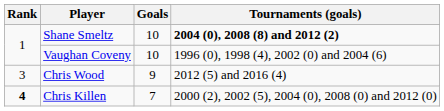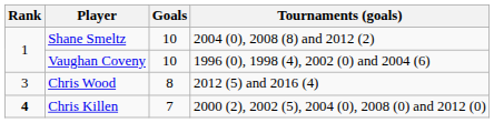 <table class="wikitable" style="text-align: left;">
 <tr>
 <th>Rank</th>
 <th>Player</th>
 <th>Goals</th>
 <th>Tournaments (goals)</th>
 </tr>
 <tr>
 <td align=center rowspan=2>1</td>
 <td><a href='#'>Shane Smeltz</a></td>
 <td align=center>10</td>
-<td><strong>2004 (0), 2008 (8) and 2012 (2)</strong></td>
+<td>2004 (0), 2008 (8) and 2012 (2)</td>
 </tr>
 <tr>
 <td><a href='#'>Vaughan Coveny</a></td>
 <td align=center>10</td>
 <td>1996 (0), 1998 (4), 2002 (0) and 2004 (6)</td>
 </tr>
 <tr>
 <td align=center>3</td>
 <td><a href='#'>Chris Wood</a></td>
-<td align=center>9</td>
+<td align=center>8</td>
 <td>2012 (5) and 2016 (4)</td>
 </tr>
 <tr>
 <td align=center><strong>4</strong></td>
 <td><a href='#'>Chris Killen</a></td>
 <td align=center>7</td>
 <td>2000 (2), 2002 (5), 2004 (0), 2008 (0) and 2012 (0)</td>
 </tr>
 </table>
